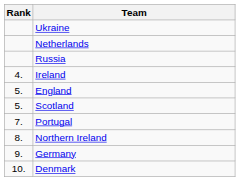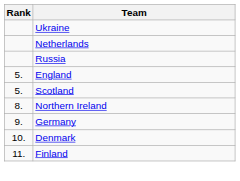 <table class="wikitable" style="font-size:95%;">
 <tr>
 <th>Rank</th>
 <th align="left" style="width: 20em">Team</th>
 </tr>
 <tr>
 <td align="center"></td>
 <td> <a href='#'>Ukraine</a></td>
 </tr>
 <tr>
 <td align="center"></td>
 <td> <a href='#'>Netherlands</a></td>
 </tr>
 <tr>
 <td align="center"></td>
 <td> <a href='#'>Russia</a></td>
 </tr>
 <tr>
-<td rowspan=1 align="center">4.</td>
-<td> <a href='#'>Ireland</a></td>
-</tr>
-<tr>
 <td rowspan=1 align="center">5.</td>
 <td> <a href='#'>England</a></td>
 </tr>
 <tr>
 <td rowspan=1 align="center">5.</td>
 <td> <a href='#'>Scotland</a></td>
-</tr>
-<tr>
-<td rowspan=1 align="center">7.</td>
-<td> <a href='#'>Portugal</a></td>
 </tr>
 <tr>
 <td rowspan=1 align="center">8.</td>
 <td> <a href='#'>Northern Ireland</a></td>
 </tr>
 <tr>
 <td rowspan=1 align="center">9.</td>
 <td> <a href='#'>Germany</a></td>
 </tr>
 <tr>
 <td rowspan=1 align="center">10.</td>
 <td> <a href='#'>Denmark</a></td>
 </tr>
+<tr>
+<td rowspan=1 align="center">11.</td>
+<td> <a href='#'>Finland</a></td>
+</tr>
 </table>
